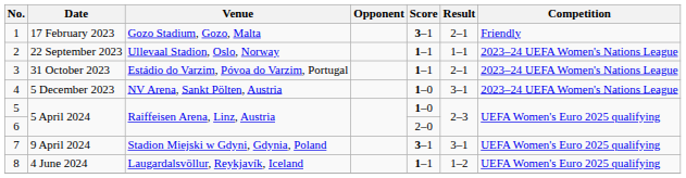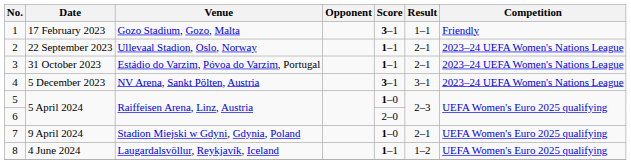 <table class="wikitable sortable">
 <tr>
 <th scope="col">No.</th>
 <th scope="col">Date</th>
 <th scope="col">Venue</th>
 <th scope="col">Opponent</th>
 <th scope="col">Score</th>
 <th scope="col">Result</th>
 <th scope="col">Competition</th>
 </tr>
 <tr>
 <td style="text-align:center">1</td>
 <td>17 February 2023</td>
 <td><a href='#'>Gozo Stadium</a>, <a href='#'>Gozo</a>, <a href='#'>Malta</a></td>
 <td></td>
 <td style="text-align:center"><strong>3</strong>–1</td>
-<td style="text-align:center">2–1</td>
+<td style="text-align:center">1–1</td>
 <td><a href='#'>Friendly</a></td>
 </tr>
 <tr>
 <td style="text-align:center">2</td>
 <td>22 September 2023</td>
 <td><a href='#'>Ullevaal Stadion</a>, <a href='#'>Oslo</a>, <a href='#'>Norway</a></td>
 <td></td>
 <td style="text-align:center"><strong>1</strong>–1</td>
-<td style="text-align:center">1–1</td>
+<td style="text-align:center">2–1</td>
 <td><a href='#'>2023–24 UEFA Women's Nations League</a></td>
 </tr>
 <tr>
 <td style="text-align:center">3</td>
 <td>31 October 2023</td>
 <td><a href='#'>Estádio do Varzim</a>, <a href='#'>Póvoa do Varzim</a>, Portugal</td>
 <td></td>
 <td style="text-align:center"><strong>1</strong>–1</td>
 <td style="text-align:center">2–1</td>
 <td><a href='#'>2023–24 UEFA Women's Nations League</a></td>
 </tr>
 <tr>
 <td style="text-align:center">4</td>
 <td>5 December 2023</td>
 <td><a href='#'>NV Arena</a>, <a href='#'>Sankt Pölten</a>, <a href='#'>Austria</a></td>
 <td></td>
-<td style="text-align:center"><strong>1</strong>–0</td>
+<td style="text-align:center"><strong>3</strong>–1</td>
 <td style="text-align:center">3–1</td>
 <td><a href='#'>2023–24 UEFA Women's Nations League</a></td>
 </tr>
 <tr>
 <td style="text-align:center">5</td>
 <td rowspan=2>5 April 2024</td>
 <td rowspan=2><a href='#'>Raiffeisen Arena</a>, <a href='#'>Linz</a>, <a href='#'>Austria</a></td>
 <td rowspan=2></td>
 <td style="text-align:center"><strong>1</strong>–0</td>
 <td rowspan=2 style="text-align:center">2–3</td>
 <td rowspan=2><a href='#'>UEFA Women's Euro 2025 qualifying</a></td>
 </tr>
 <tr>
 <td style="text-align:center">6</td>
 <td style="text-align:center">2–0</td>
 </tr>
 <tr>
 <td style="text-align:center">7</td>
 <td>9 April 2024</td>
 <td><a href='#'>Stadion Miejski w Gdyni</a>, <a href='#'>Gdynia</a>, <a href='#'>Poland</a></td>
 <td></td>
-<td style="text-align:center"><strong>3</strong>–1</td>
-<td style="text-align:center">3–1</td>
+<td style="text-align:center"><strong>1</strong>–0</td>
+<td style="text-align:center">2–1</td>
 <td><a href='#'>UEFA Women's Euro 2025 qualifying</a></td>
 </tr>
 <tr>
 <td style="text-align:center">8</td>
 <td>4 June 2024</td>
 <td><a href='#'>Laugardalsvöllur</a>, <a href='#'>Reykjavík</a>, <a href='#'>Iceland</a></td>
 <td></td>
 <td style="text-align:center"><strong>1</strong>–1</td>
 <td style="text-align:center">1–2</td>
 <td><a href='#'>UEFA Women's Euro 2025 qualifying</a></td>
 </tr>
 <tr>
 </tr>
 </table>
